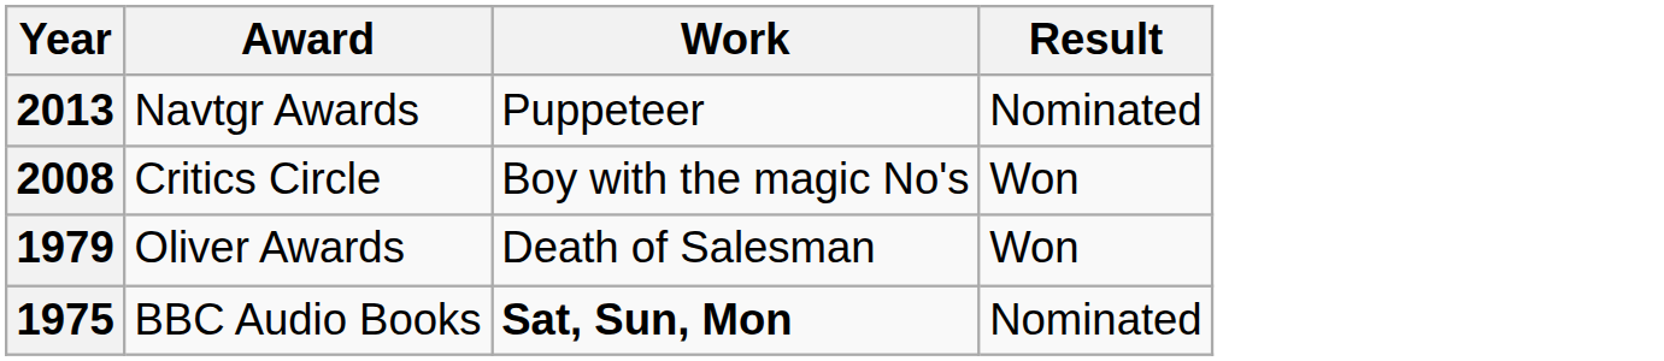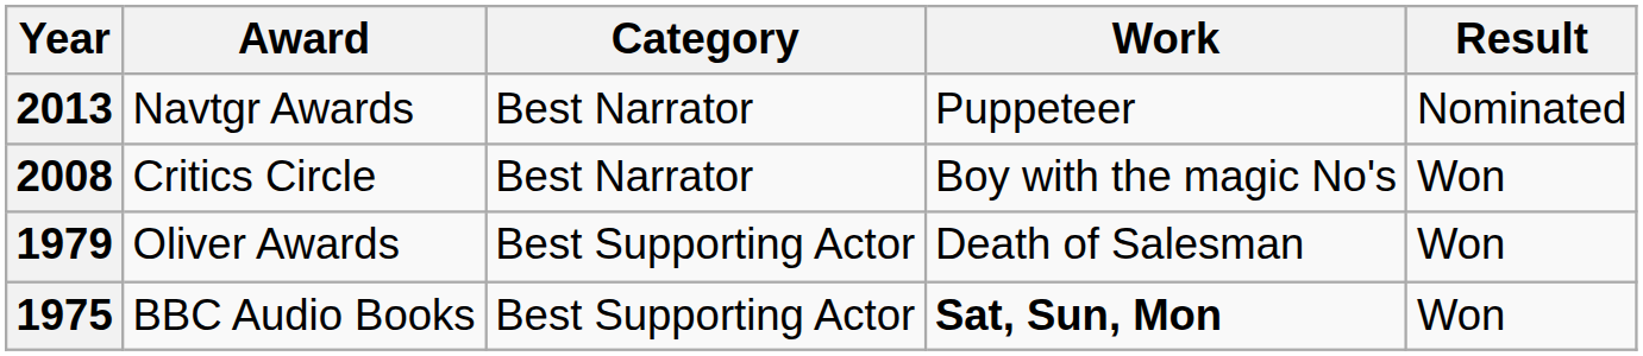 <table class="wikitable">
 <tr>
 <th>Year</th>
 <th>Award</th>
+<th>Category</th>
 <th>Work</th>
 <th>Result</th>
 </tr>
 <tr>
 <th>2013</th>
 <td>Navtgr Awards</td>
+<td>Best Narrator</td>
 <td>Puppeteer</td>
 <td>Nominated</td>
 </tr>
 <tr>
 <th>2008</th>
 <td>Critics Circle</td>
+<td>Best Narrator</td>
 <td>Boy with the magic No's</td>
 <td>Won</td>
 </tr>
 <tr>
 <th>1979</th>
 <td>Oliver Awards</td>
+<td>Best Supporting Actor</td>
 <td>Death of Salesman</td>
 <td>Won</td>
 </tr>
 <tr>
 <th>1975</th>
 <td>BBC Audio Books</td>
+<td>Best Supporting Actor</td>
 <td><strong>Sat, Sun, Mon</strong></td>
-<td>Nominated</td>
+<td>Won</td>
 </tr>
 </table>
